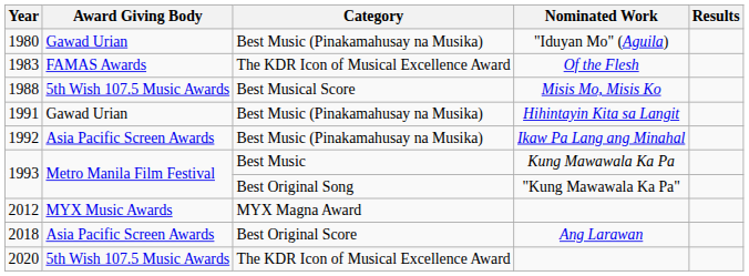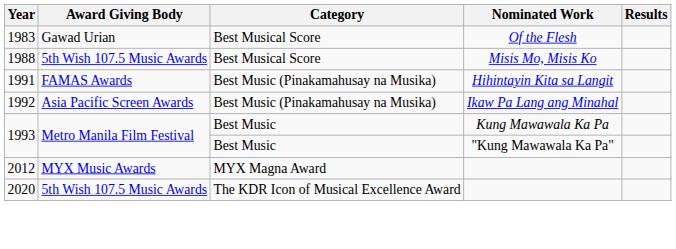 <table class="wikitable">
 <tr>
 <th>Year</th>
 <th>Award Giving Body</th>
 <th>Category</th>
 <th>Nominated Work</th>
 <th>Results</th>
 </tr>
 <tr>
-<td>1980</td>
-<td><a href='#'>Gawad Urian</a></td>
-<td>Best Music (Pinakamahusay na Musika)</td>
-<td align=center>"Iduyan Mo" (<em><a href='#'>Aguila</a></em>)</td>
-<td></td>
-</tr>
-<tr>
 <td>1983</td>
-<td><a href='#'>FAMAS Awards</a></td>
-<td>The KDR Icon of Musical Excellence Award</td>
+<td>Gawad Urian</td>
+<td>Best Musical Score</td>
 <td align=center><em><a href='#'>Of the Flesh</a></em></td>
 <td></td>
 </tr>
 <tr>
 <td>1988</td>
 <td><a href='#'>5th Wish 107.5 Music Awards</a></td>
 <td>Best Musical Score</td>
 <td align=center><em><a href='#'>Misis Mo, Misis Ko</a></em></td>
 <td></td>
 </tr>
 <tr>
 <td>1991</td>
-<td>Gawad Urian</td>
+<td><a href='#'>FAMAS Awards</a></td>
 <td>Best Music (Pinakamahusay na Musika)</td>
 <td align=center><em><a href='#'>Hihintayin Kita sa Langit</a></em></td>
 <td></td>
 </tr>
 <tr>
 <td>1992</td>
 <td><a href='#'>Asia Pacific Screen Awards</a></td>
 <td>Best Music (Pinakamahusay na Musika)</td>
 <td align=center><em><a href='#'>Ikaw Pa Lang ang Minahal</a></em></td>
 <td></td>
 </tr>
 <tr>
 <td rowspan="2">1993</td>
 <td rowspan="2"><a href='#'>Metro Manila Film Festival</a></td>
 <td>Best Music</td>
 <td align=center><em>Kung Mawawala Ka Pa</em></td>
 <td></td>
 </tr>
 <tr>
-<td>Best Original Song</td>
+<td>Best Music</td>
 <td align=center>"Kung Mawawala Ka Pa"</td>
 <td></td>
 </tr>
 <tr>
 <td>2012</td>
 <td><a href='#'>MYX Music Awards</a></td>
 <td>MYX Magna Award</td>
 <td></td>
 <td></td>
 </tr>
 <tr>
-<td>2018</td>
-<td><a href='#'>Asia Pacific Screen Awards</a></td>
-<td>Best Original Score</td>
-<td align=center><em><a href='#'>Ang Larawan</a></em></td>
-<td></td>
-</tr>
-<tr>
 <td>2020</td>
 <td><a href='#'>5th Wish 107.5 Music Awards</a></td>
 <td>The KDR Icon of Musical Excellence Award</td>
 <td></td>
 <td></td>
 </tr>
 </table>
